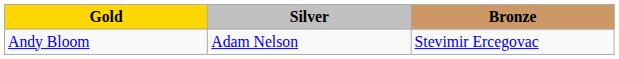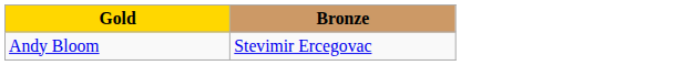 <table class="wikitable" style="text-align:left">
 <tr align="center">
 <td width=200 bgcolor=gold><strong>Gold</strong></td>
-<td width=200 bgcolor=silver><strong>Silver</strong></td>
 <td width=200 bgcolor=CC9966><strong>Bronze</strong></td>
 </tr>
 <tr>
 <td><a href='#'>Andy Bloom</a><br><em></em></td>
-<td><a href='#'>Adam Nelson</a><br><em></em></td>
 <td><a href='#'>Stevimir Ercegovac</a><br><em></em></td>
 </tr>
 </table>
